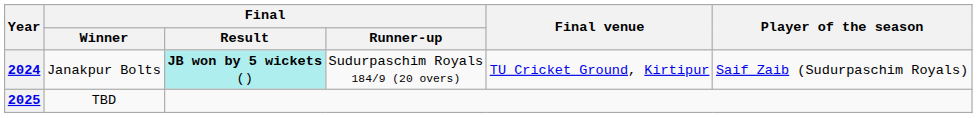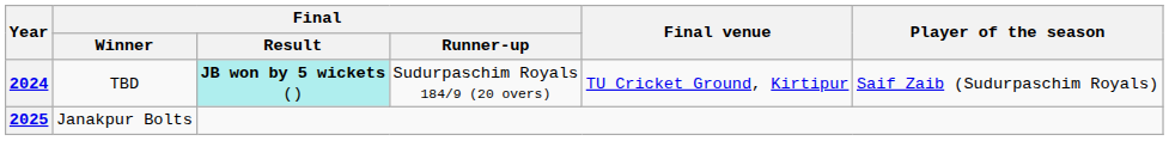 <table class="wikitable" style="font-size:90%; text-align: center;">
 <tr>
 <th rowspan="2">Year</th>
 <th colspan="3">Final</th>
 <th rowspan="2">Final venue</th>
 <th rowspan="2">Player of the season</th>
 </tr>
 <tr>
 <th>Winner</th>
 <th>Result</th>
 <th>Runner-up</th>
 </tr>
 <tr>
 <th><a href='#'>2024</a></th>
-<td>Janakpur Bolts<br><small></small></td>
+<td>TBD</td>
 <td style="background: paleturquoise;"><strong>JB won by 5 wickets</strong><br>()</td>
 <td>Sudurpaschim Royals<br><small>184/9 (20 overs)</small></td>
 <td><a href='#'>TU Cricket Ground</a>, <a href='#'>Kirtipur</a></td>
 <td><a href='#'>Saif Zaib</a> (Sudurpaschim Royals)</td>
 </tr>
 <tr>
 <th><a href='#'>2025</a></th>
-<td>TBD</td>
+<td>Janakpur Bolts<br><small></small></td>
 </tr>
 </table>
